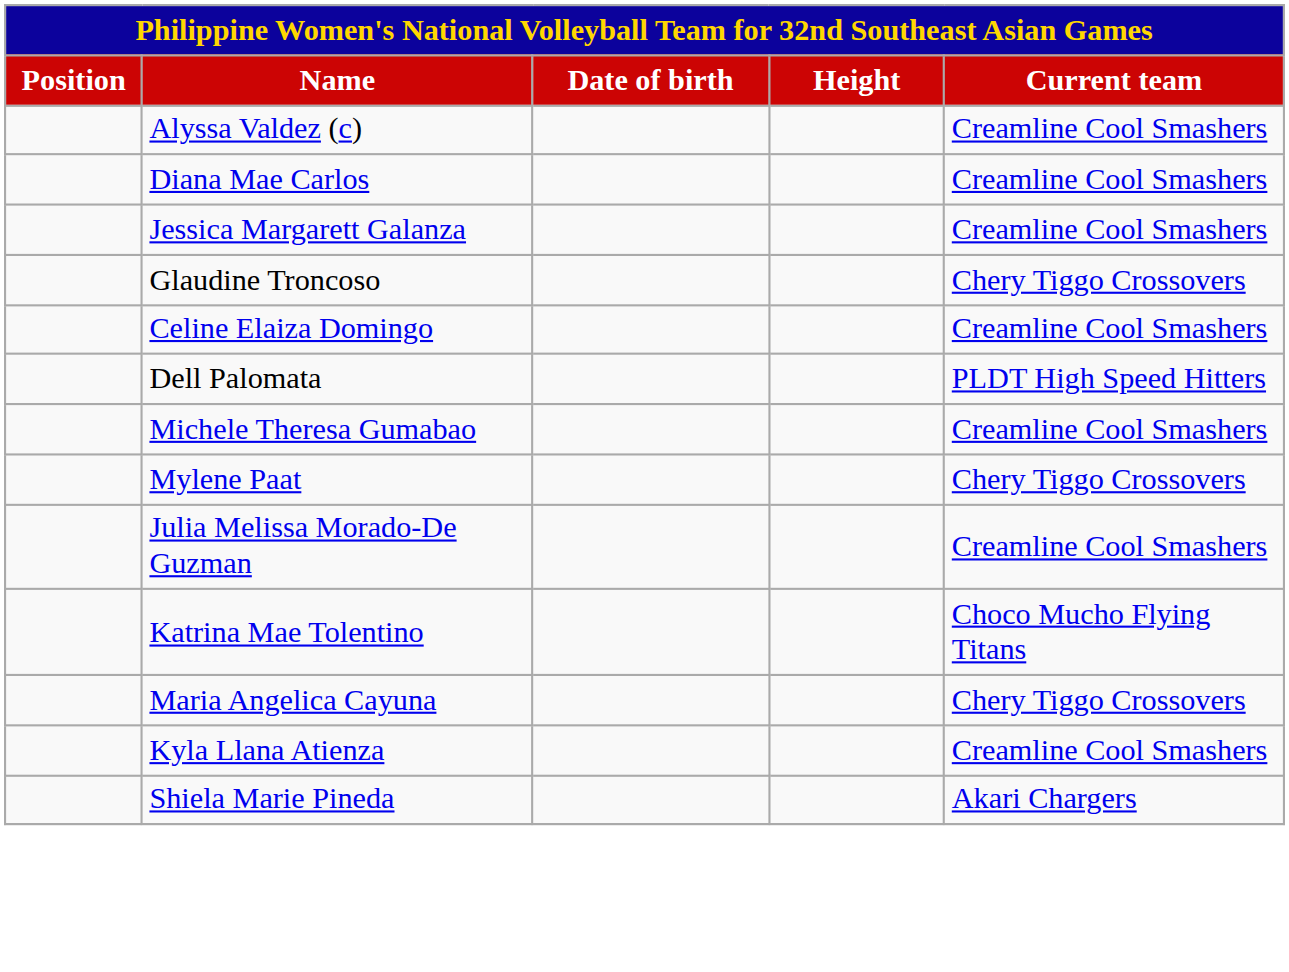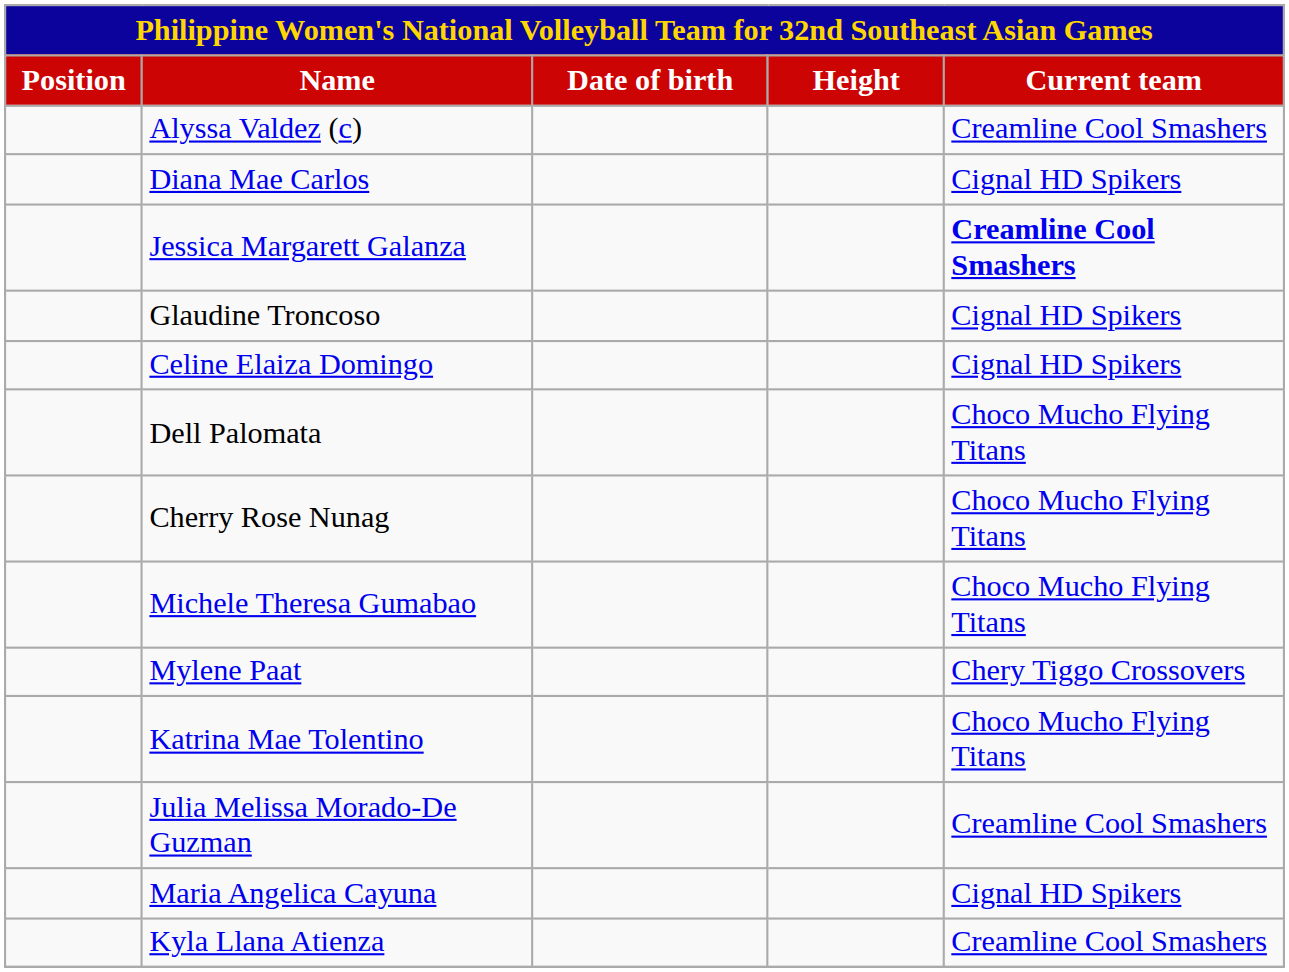 <table class="wikitable sortable" style="font-size:90%; text-align:center;">
 <tr>
 <th colspan="5" style= "background:#0C029C; color:gold"><strong>Philippine Women's National Volleyball Team for 32nd Southeast Asian Games</strong></th>
 </tr>
 <tr>
 <th style="width:5em; background:#CC0404; color:white;">Position</th>
 <th style="width:25em; background:#CC0404; color:white;">Name</th>
 <th style="width:15em; background:#CC0404; color:white;">Date of birth</th>
 <th style="width:9em; background:#CC0404; color:white;">Height</th>
 <th style="width:20em; background:#CC0404; color:white;">Current team</th>
 </tr>
 <tr align=center>
 <td></td>
 <td align=left><a href='#'>Alyssa Valdez</a> (<a href='#'>c</a>)</td>
 <td align=right></td>
 <td></td>
 <td align=left> <a href='#'>Creamline Cool Smashers</a></td>
 </tr>
 <tr align=center>
 <td></td>
 <td align=left><a href='#'>Diana Mae Carlos</a></td>
 <td align=right></td>
 <td></td>
-<td align=left> <a href='#'>Creamline Cool Smashers</a></td>
+<td align=left> <a href='#'>Cignal HD Spikers</a></td>
 </tr>
 <tr align=center>
 <td></td>
 <td align=left><a href='#'>Jessica Margarett Galanza</a></td>
 <td align=right></td>
 <td></td>
-<td align=left> <a href='#'>Creamline Cool Smashers</a></td>
+<td align=left><strong> <a href='#'>Creamline Cool Smashers</a></strong></td>
 </tr>
 <tr align=center>
 <td></td>
 <td align=left>Glaudine Troncoso</td>
 <td align=right></td>
 <td></td>
-<td align=left> <a href='#'>Chery Tiggo Crossovers</a></td>
+<td align=left> <a href='#'>Cignal HD Spikers</a></td>
 </tr>
 <tr align=center>
 <td></td>
 <td align=left><a href='#'>Celine Elaiza Domingo</a></td>
 <td align=right></td>
 <td></td>
-<td align=left> <a href='#'>Creamline Cool Smashers</a></td>
+<td align=left> <a href='#'>Cignal HD Spikers</a></td>
 </tr>
 <tr align=center>
 <td></td>
 <td align=left>Dell Palomata</td>
 <td align=right></td>
 <td></td>
-<td align=left> <a href='#'>PLDT High Speed Hitters</a></td>
+<td align=left> <a href='#'>Choco Mucho Flying Titans</a></td>
+</tr>
+<tr align=center>
+<td></td>
+<td align=left>Cherry Rose Nunag</td>
+<td align=right></td>
+<td></td>
+<td align=left> <a href='#'>Choco Mucho Flying Titans</a></td>
 </tr>
 <tr align=center>
 <td></td>
 <td align=left><a href='#'>Michele Theresa Gumabao</a></td>
 <td align=right></td>
 <td></td>
-<td align=left> <a href='#'>Creamline Cool Smashers</a></td>
+<td align=left> <a href='#'>Choco Mucho Flying Titans</a></td>
 </tr>
 <tr align=center>
 <td></td>
 <td align=left><a href='#'>Mylene Paat</a></td>
 <td align=right></td>
 <td></td>
 <td align=left> <a href='#'>Chery Tiggo Crossovers</a></td>
 </tr>
 <tr align=center>
 <td></td>
+<td align=left><a href='#'>Katrina Mae Tolentino</a></td>
+<td align=right></td>
+<td></td>
+<td align=left> <a href='#'>Choco Mucho Flying Titans</a></td>
+</tr>
+<tr align=center>
+<td></td>
 <td align=left><a href='#'>Julia Melissa Morado-De Guzman</a></td>
 <td align=right></td>
 <td></td>
 <td align=left> <a href='#'>Creamline Cool Smashers</a></td>
 </tr>
 <tr align=center>
 <td></td>
-<td align=left><a href='#'>Katrina Mae Tolentino</a></td>
-<td align=right></td>
-<td></td>
-<td align=left> <a href='#'>Choco Mucho Flying Titans</a></td>
-</tr>
-<tr align=center>
-<td></td>
 <td align=left><a href='#'>Maria Angelica Cayuna</a></td>
 <td align=right></td>
 <td></td>
-<td align=left> <a href='#'>Chery Tiggo Crossovers</a></td>
+<td align=left> <a href='#'>Cignal HD Spikers</a></td>
 </tr>
 <tr align=center>
 <td></td>
 <td align=left><a href='#'>Kyla Llana Atienza</a></td>
 <td align=right></td>
 <td></td>
 <td align=left> <a href='#'>Creamline Cool Smashers</a></td>
 </tr>
 <tr align=center>
-<td></td>
-<td align=left><a href='#'>Shiela Marie Pineda</a></td>
-<td align=right></td>
-<td></td>
-<td align=left> <a href='#'>Akari Chargers</a></td>
-</tr>
-<tr align=center>
 </tr>
 </table>
